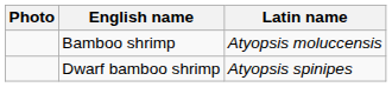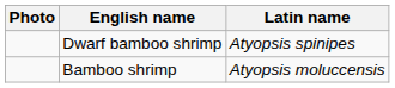 <table class="wikitable">
 <tr>
 <th>Photo</th>
 <th>English name</th>
 <th>Latin name</th>
 </tr>
 <tr>
 <td></td>
+<td>Dwarf bamboo shrimp</td>
+<td><em>Atyopsis spinipes</em></td>
+</tr>
+<tr>
+<td></td>
 <td>Bamboo shrimp</td>
 <td><em>Atyopsis moluccensis</em></td>
 </tr>
-<tr>
-<td></td>
-<td>Dwarf bamboo shrimp</td>
-<td><em>Atyopsis spinipes</em></td>
-</tr>
 </table>
